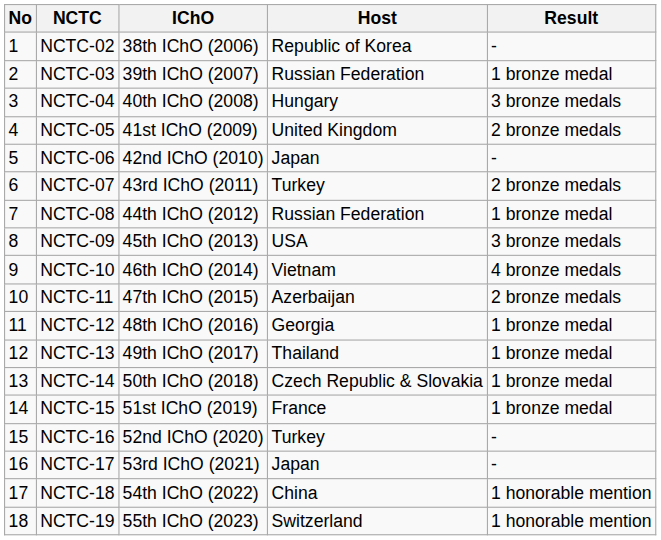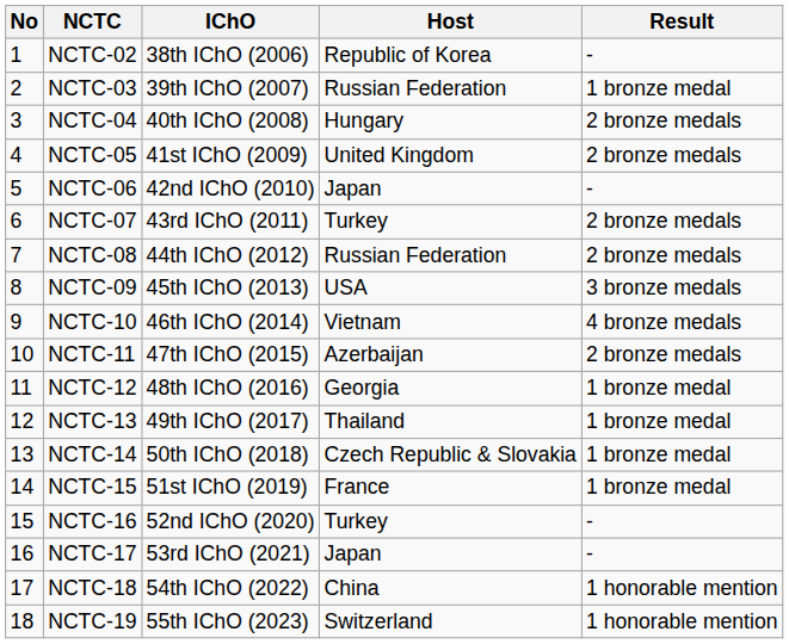 <table class="wikitable">
 <tr>
 <th>No</th>
 <th>NCTC</th>
 <th>IChO</th>
 <th>Host</th>
 <th>Result</th>
 </tr>
 <tr>
 <td>1</td>
 <td>NCTC-02</td>
 <td>38th IChO (2006)</td>
 <td>Republic of Korea</td>
 <td>-</td>
 </tr>
 <tr>
 <td>2</td>
 <td>NCTC-03</td>
 <td>39th IChO (2007)</td>
 <td>Russian Federation</td>
 <td>1 bronze medal</td>
 </tr>
 <tr>
 <td>3</td>
 <td>NCTC-04</td>
 <td>40th IChO (2008)</td>
 <td>Hungary</td>
-<td>3 bronze medals</td>
+<td>2 bronze medals</td>
 </tr>
 <tr>
 <td>4</td>
 <td>NCTC-05</td>
 <td>41st IChO (2009)</td>
 <td>United Kingdom</td>
 <td>2 bronze medals</td>
 </tr>
 <tr>
 <td>5</td>
 <td>NCTC-06</td>
 <td>42nd IChO (2010)</td>
 <td>Japan</td>
 <td>-</td>
 </tr>
 <tr>
 <td>6</td>
 <td>NCTC-07</td>
 <td>43rd IChO (2011)</td>
 <td>Turkey</td>
 <td>2 bronze medals</td>
 </tr>
 <tr>
 <td>7</td>
 <td>NCTC-08</td>
 <td>44th IChO (2012)</td>
 <td>Russian Federation</td>
-<td>1 bronze medal</td>
+<td>2 bronze medals</td>
 </tr>
 <tr>
 <td>8</td>
 <td>NCTC-09</td>
 <td>45th IChO (2013)</td>
 <td>USA</td>
 <td>3 bronze medals</td>
 </tr>
 <tr>
 <td>9</td>
 <td>NCTC-10</td>
 <td>46th IChO (2014)</td>
 <td>Vietnam</td>
 <td>4 bronze medals</td>
 </tr>
 <tr>
 <td>10</td>
 <td>NCTC-11</td>
 <td>47th IChO (2015)</td>
 <td>Azerbaijan</td>
 <td>2 bronze medals</td>
 </tr>
 <tr>
 <td>11</td>
 <td>NCTC-12</td>
 <td>48th IChO (2016)</td>
 <td>Georgia</td>
 <td>1 bronze medal</td>
 </tr>
 <tr>
 <td>12</td>
 <td>NCTC-13</td>
 <td>49th IChO (2017)</td>
 <td>Thailand</td>
 <td>1 bronze medal</td>
 </tr>
 <tr>
 <td>13</td>
 <td>NCTC-14</td>
 <td>50th IChO (2018)</td>
 <td>Czech Republic & Slovakia</td>
 <td>1 bronze medal</td>
 </tr>
 <tr>
 <td>14</td>
 <td>NCTC-15</td>
 <td>51st IChO (2019)</td>
 <td>France</td>
 <td>1 bronze medal</td>
 </tr>
 <tr>
 <td>15</td>
 <td>NCTC-16</td>
 <td>52nd IChO (2020)</td>
 <td>Turkey</td>
 <td>-</td>
 </tr>
 <tr>
 <td>16</td>
 <td>NCTC-17</td>
 <td>53rd IChO (2021)</td>
 <td>Japan</td>
 <td>-</td>
 </tr>
 <tr>
 <td>17</td>
 <td>NCTC-18</td>
 <td>54th IChO (2022)</td>
 <td>China</td>
 <td>1 honorable mention</td>
 </tr>
 <tr>
 <td>18</td>
 <td>NCTC-19</td>
 <td>55th IChO (2023)</td>
 <td>Switzerland</td>
 <td>1 honorable mention</td>
 </tr>
 </table>
